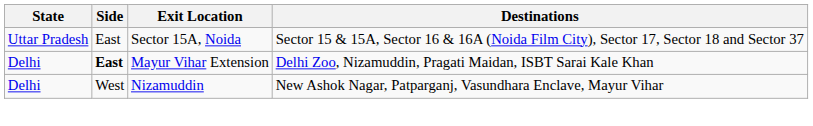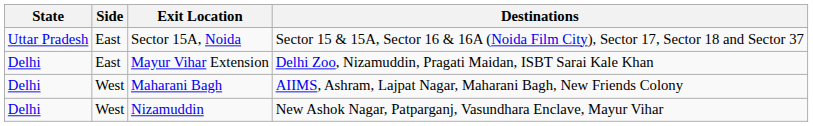 <table class=wikitable>
 <tr>
 <th>State</th>
 <th>Side</th>
 <th>Exit Location<br></th>
 <th>Destinations</th>
 </tr>
 <tr>
 <td><a href='#'>Uttar Pradesh</a></td>
 <td>East</td>
 <td>Sector 15A, <a href='#'>Noida</a><br></td>
 <td>Sector 15 & 15A, Sector 16 & 16A (<a href='#'>Noida Film City</a>), Sector 17, Sector 18 and Sector 37</td>
 </tr>
 <tr>
 <td><a href='#'>Delhi</a></td>
-<td><strong>East</strong></td>
+<td>East</td>
 <td><a href='#'>Mayur Vihar</a> Extension<br></td>
 <td><a href='#'>Delhi Zoo</a>, Nizamuddin, Pragati Maidan, ISBT Sarai Kale Khan</td>
+</tr>
+<tr>
+<td><a href='#'>Delhi</a></td>
+<td>West</td>
+<td><a href='#'>Maharani Bagh</a><br></td>
+<td><a href='#'>AIIMS</a>, Ashram, Lajpat Nagar, Maharani Bagh, New Friends Colony</td>
 </tr>
 <tr>
 <td><a href='#'>Delhi</a></td>
 <td>West</td>
 <td><a href='#'>Nizamuddin</a><br></td>
 <td>New Ashok Nagar, Patparganj, Vasundhara Enclave, Mayur Vihar</td>
 </tr>
 </table>
